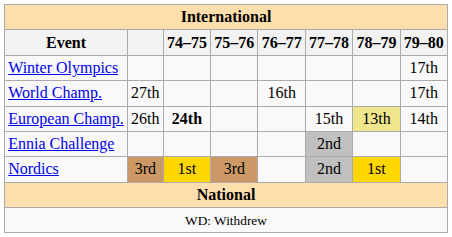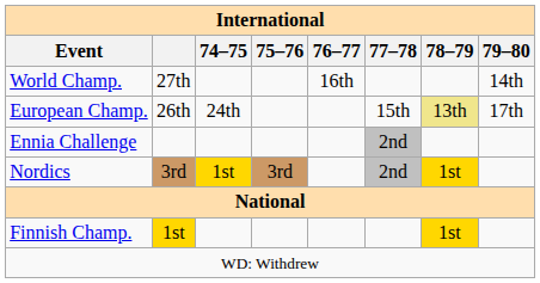 <table class="wikitable" style="text-align:center">
 <tr>
 <th style="background-color: #ffdead; " colspan=8 align=center>International</th>
 </tr>
 <tr>
 <th>Event</th>
 <th></th>
 <th>74–75</th>
 <th>75–76</th>
 <th>76–77</th>
 <th>77–78</th>
 <th>78–79</th>
 <th>79–80</th>
 </tr>
 <tr>
-<td align=left><a href='#'>Winter Olympics</a></td>
-<td></td>
-<td></td>
-<td></td>
-<td></td>
-<td></td>
-<td></td>
-<td>17th</td>
-</tr>
-<tr>
 <td align=left><a href='#'>World Champ.</a></td>
 <td>27th</td>
 <td></td>
 <td></td>
 <td>16th</td>
 <td></td>
 <td></td>
-<td>17th</td>
+<td>14th</td>
 </tr>
 <tr>
 <td align=left><a href='#'>European Champ.</a></td>
 <td>26th</td>
-<td><strong>24th</strong></td>
+<td>24th</td>
 <td></td>
 <td></td>
 <td>15th</td>
 <td style="background: khaki;">13th</td>
-<td>14th</td>
+<td>17th</td>
 </tr>
 <tr>
 <td align=left><a href='#'>Ennia Challenge</a></td>
 <td></td>
 <td></td>
 <td></td>
 <td></td>
 <td bgcolor=silver>2nd</td>
 <td></td>
 <td></td>
 </tr>
 <tr>
 <td align=left><a href='#'>Nordics</a></td>
 <td bgcolor=cc9966>3rd</td>
 <td bgcolor=gold>1st</td>
 <td bgcolor=cc9966>3rd</td>
 <td></td>
 <td bgcolor=silver>2nd</td>
 <td bgcolor=gold>1st</td>
 <td></td>
 </tr>
 <tr>
 <th style="background-color: #ffdead; " colspan=8 align=center>National</th>
 </tr>
 <tr>
+<td align=left><a href='#'>Finnish Champ.</a></td>
+<td bgcolor=gold>1st</td>
+<td></td>
+<td></td>
+<td></td>
+<td></td>
+<td bgcolor=gold>1st</td>
+<td></td>
+</tr>
+<tr>
 <td colspan=8 align=center><small> WD: Withdrew </small></td>
 </tr>
 </table>
